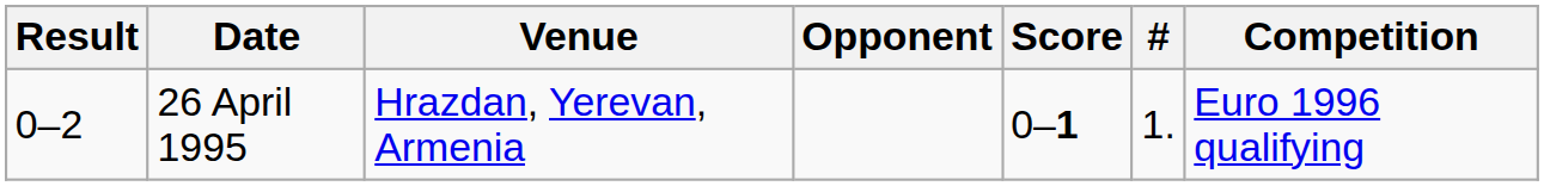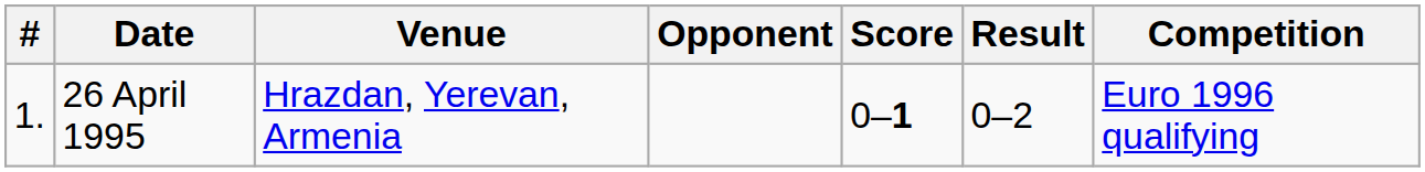 <table class="wikitable">
 <tr>
-<th>Result</th>
+<th>#</th>
 <th>Date</th>
 <th>Venue</th>
 <th>Opponent</th>
 <th>Score</th>
-<th>#</th>
+<th>Result</th>
 <th>Competition</th>
 </tr>
 <tr>
-<td>0–2</td>
+<td>1.</td>
 <td>26 April 1995</td>
 <td><a href='#'>Hrazdan</a>, <a href='#'>Yerevan</a>, <a href='#'>Armenia</a></td>
 <td></td>
 <td>0–<strong>1</strong></td>
-<td>1.</td>
+<td>0–2</td>
 <td><a href='#'>Euro 1996 qualifying</a></td>
 </tr>
 </table>
